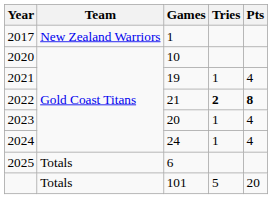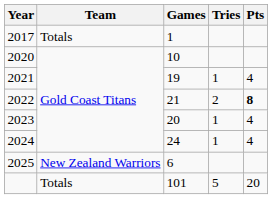 <table class="wikitable">
 <tr>
 <th>Year</th>
 <th>Team</th>
 <th>Games</th>
 <th>Tries</th>
 <th>Pts</th>
 </tr>
 <tr>
 <td>2017</td>
-<td> <a href='#'>New Zealand Warriors</a></td>
+<td>Totals</td>
 <td>1</td>
 <td></td>
 <td></td>
 </tr>
 <tr>
 <td>2020</td>
 <td rowspan="5"> <a href='#'>Gold Coast Titans</a></td>
 <td>10</td>
 <td></td>
 <td></td>
 </tr>
 <tr>
 <td>2021</td>
 <td>19</td>
 <td>1</td>
 <td>4</td>
 </tr>
 <tr>
 <td>2022</td>
 <td>21</td>
-<td><strong>2</strong></td>
+<td>2</td>
 <td><strong>8</strong></td>
 </tr>
 <tr>
 <td>2023</td>
 <td>20</td>
 <td>1</td>
 <td>4</td>
 </tr>
 <tr>
 <td>2024</td>
 <td>24</td>
 <td>1</td>
 <td>4</td>
 </tr>
 <tr>
 <td>2025</td>
-<td>Totals</td>
+<td> <a href='#'>New Zealand Warriors</a></td>
 <td>6</td>
 <td></td>
 <td></td>
 </tr>
 <tr>
 <td></td>
 <td>Totals</td>
 <td>101</td>
 <td>5</td>
 <td>20</td>
 </tr>
 </table>
